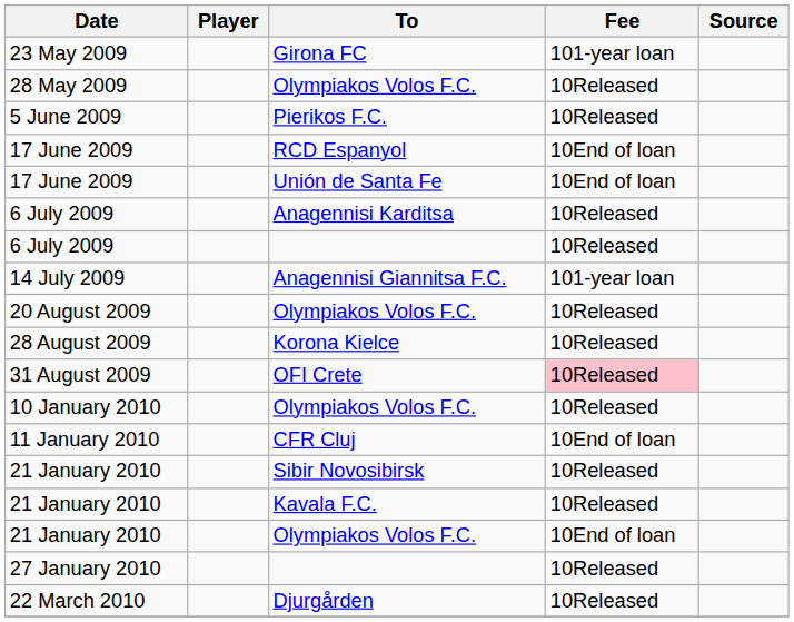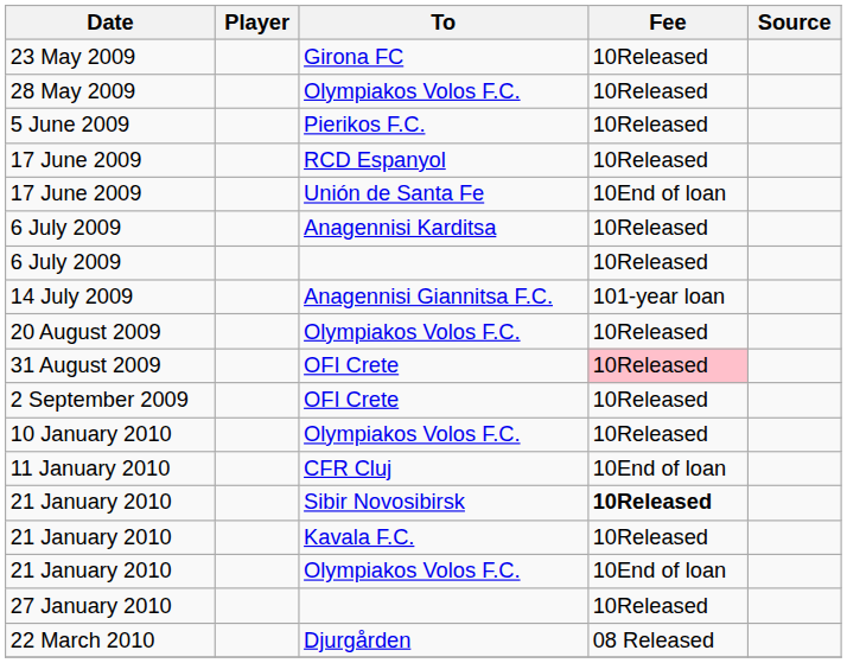 <table class="wikitable sortable" style="text-align:center; font-size:100%;width:70%; text-align:left">
 <tr>
 <th>Date</th>
 <th>Player</th>
 <th>To</th>
 <th>Fee</th>
 <th>Source</th>
 </tr>
 <tr --->
 <td>23 May 2009</td>
 <td> </td>
 <td> <a href='#'>Girona FC</a></td>
-<td><span>10</span>1-year loan</td>
+<td><span>10</span>Released</td>
 <td align="center"></td>
 </tr>
 <tr --->
 <td>28 May 2009</td>
 <td> </td>
 <td> <a href='#'>Olympiakos Volos F.C.</a></td>
 <td><span>10</span>Released</td>
 <td align="center"></td>
 </tr>
 <tr --->
 <td>5 June 2009</td>
 <td> </td>
 <td> <a href='#'>Pierikos F.C.</a></td>
 <td><span>10</span>Released</td>
 <td align="center"></td>
 </tr>
 <tr --->
 <td>17 June 2009</td>
 <td> </td>
 <td> <a href='#'>RCD Espanyol</a></td>
-<td><span>10</span>End of loan</td>
+<td><span>10</span>Released</td>
 <td align="center"></td>
 </tr>
 <tr --->
 <td>17 June 2009</td>
 <td> </td>
 <td> <a href='#'>Unión de Santa Fe</a></td>
 <td><span>10</span>End of loan</td>
 <td align="center"></td>
 </tr>
 <tr --->
 <td>6 July 2009</td>
 <td> </td>
 <td> <a href='#'>Anagennisi Karditsa</a></td>
 <td><span>10</span>Released</td>
 <td align="center"></td>
 </tr>
 <tr --->
 <td>6 July 2009</td>
 <td> </td>
 <td></td>
 <td><span>10</span>Released</td>
 <td align="center"></td>
 </tr>
 <tr --->
 <td>14 July 2009</td>
 <td> </td>
 <td> <a href='#'>Anagennisi Giannitsa F.C.</a></td>
 <td><span>10</span>1-year loan</td>
 <td align="center"></td>
 </tr>
 <tr --->
 <td>20 August 2009</td>
 <td> </td>
 <td> <a href='#'>Olympiakos Volos F.C.</a></td>
 <td><span>10</span>Released</td>
 <td align="center"></td>
 </tr>
 <tr --->
-<td>28 August 2009</td>
-<td> </td>
-<td> <a href='#'>Korona Kielce</a></td>
-<td><span>10</span>Released</td>
-<td align="center"></td>
-</tr>
-<tr --->
 <td>31 August 2009</td>
 <td> </td>
 <td> <a href='#'>OFI Crete</a></td>
 <td style="background: pink;"><span>10</span>Released</td>
+<td align="center"></td>
+</tr>
+<tr --->
+<td>2 September 2009</td>
+<td> </td>
+<td> <a href='#'>OFI Crete</a></td>
+<td><span>10</span>Released</td>
 <td align="center"></td>
 </tr>
 <tr --->
 <td>10 January 2010</td>
 <td> </td>
 <td> <a href='#'>Olympiakos Volos F.C.</a></td>
 <td><span>10</span>Released</td>
 <td align="center"></td>
 </tr>
 <tr --->
 <td>11 January 2010</td>
 <td> </td>
 <td> <a href='#'>CFR Cluj</a></td>
 <td><span>10</span>End of loan</td>
 <td align="center"></td>
 </tr>
 <tr --->
 <td>21 January 2010</td>
 <td> </td>
 <td> <a href='#'>Sibir Novosibirsk</a></td>
-<td><span>10</span>Released</td>
+<td><strong><span>10</span>Released</strong></td>
 <td align="center"></td>
 </tr>
 <tr --->
 <td>21 January 2010</td>
 <td> </td>
 <td> <a href='#'>Kavala F.C.</a></td>
 <td><span>10</span>Released</td>
 <td align="center"></td>
 </tr>
 <tr --->
 <td>21 January 2010</td>
 <td> </td>
 <td> <a href='#'>Olympiakos Volos F.C.</a></td>
 <td><span>10</span>End of loan</td>
 <td align="center"></td>
 </tr>
 <tr --->
 <td>27 January 2010</td>
 <td> </td>
 <td></td>
 <td><span>10</span>Released</td>
 <td align="center"></td>
 </tr>
 <tr --->
 <td>22 March 2010</td>
 <td> </td>
 <td> <a href='#'>Djurgården</a></td>
-<td><span>10</span>Released</td>
+<td><span>08</span> Released</td>
 <td align="center"></td>
 </tr>
 <tr --->
 </tr>
 </table>
